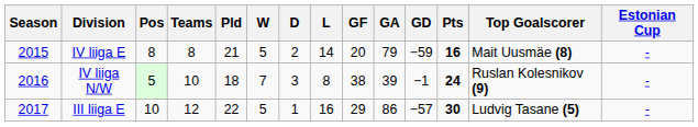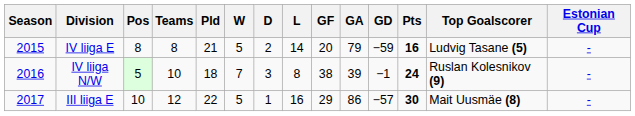 <table class="wikitable">
 <tr>
 <th width=60px>Season</th>
 <th width=80px>Division</th>
 <th width=30px>Pos</th>
 <th width=30px>Teams</th>
 <th width=30px>Pld</th>
 <th width=30px>W</th>
 <th width=30px>D</th>
 <th width=30px>L</th>
 <th width=30px>GF</th>
 <th width=30px>GA</th>
 <th width=30px>GD</th>
 <th width=30px>Pts</th>
 <th width=150px>Top Goalscorer</th>
 <th width=100px><a href='#'>Estonian Cup</a></th>
 </tr>
 <tr align=center>
 <td><a href='#'>2015</a></td>
 <td><a href='#'>IV liiga E</a></td>
 <td>8</td>
 <td>8</td>
 <td>21</td>
 <td>5</td>
 <td>2</td>
 <td>14</td>
 <td>20</td>
 <td>79</td>
 <td>−59</td>
 <td><strong>16</strong></td>
-<td align=left>Mait Uusmäe <strong>(8)</strong></td>
+<td align=left>Ludvig Tasane <strong>(5)</strong></td>
 <td><a href='#'>-</a></td>
 </tr>
 <tr align=center>
 <td><a href='#'>2016</a></td>
 <td><a href='#'>IV liiga N/W</a></td>
 <td style="background:#DDFFDD;">5</td>
 <td>10</td>
 <td>18</td>
 <td>7</td>
 <td>3</td>
 <td>8</td>
 <td>38</td>
 <td>39</td>
 <td>−1</td>
 <td><strong>24</strong></td>
 <td align=left>Ruslan Kolesnikov <strong>(9)</strong></td>
 <td><a href='#'>-</a></td>
 </tr>
 <tr align=center>
 <td><a href='#'>2017</a></td>
 <td><a href='#'>III liiga E</a></td>
 <td>10</td>
 <td>12</td>
 <td>22</td>
 <td>5</td>
 <td>1</td>
 <td>16</td>
 <td>29</td>
 <td>86</td>
 <td>−57</td>
 <td><strong>30</strong></td>
-<td align=left>Ludvig Tasane <strong>(5)</strong></td>
+<td align=left>Mait Uusmäe <strong>(8)</strong></td>
 <td><a href='#'>-</a></td>
 </tr>
 </table>
